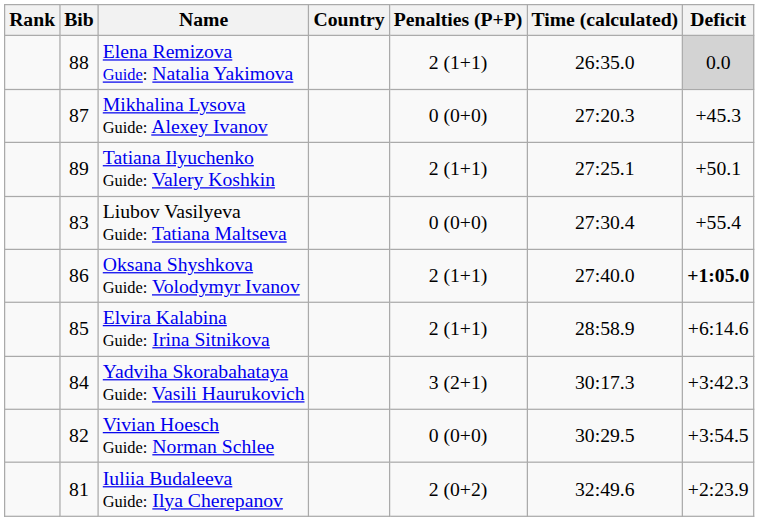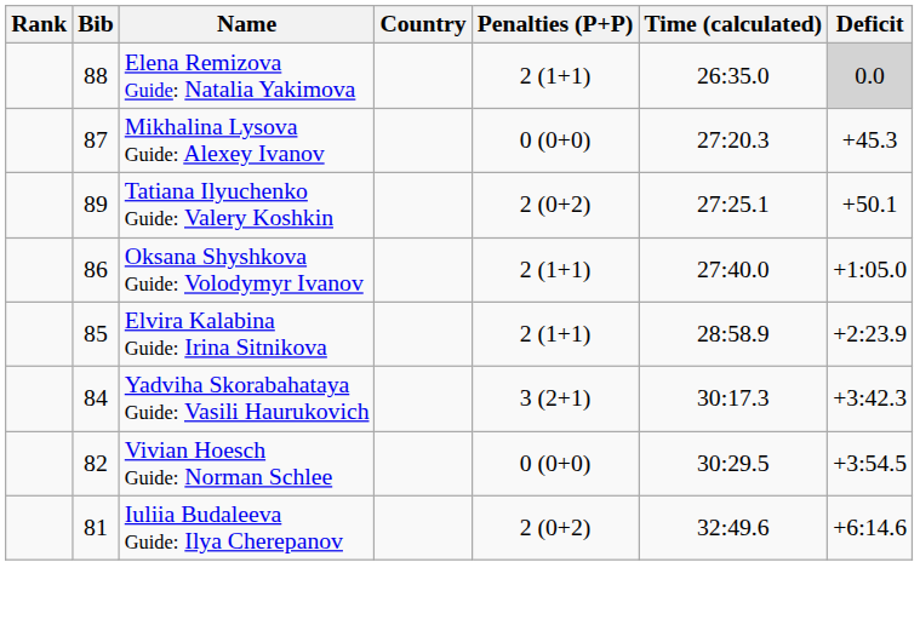 <table class="wikitable sortable" style="text-align:center">
 <tr>
 <th>Rank</th>
 <th>Bib</th>
 <th>Name</th>
 <th>Country</th>
 <th>Penalties  (P+P)</th>
 <th>Time (calculated)</th>
 <th>Deficit</th>
 </tr>
 <tr>
 <td></td>
 <td>88</td>
 <td align=left><a href='#'>Elena Remizova</a><br><small><a href='#'>Guide</a>:</small> <a href='#'>Natalia Yakimova</a></td>
 <td align=left></td>
 <td>2 (1+1)</td>
 <td>26:35.0</td>
 <td style="background: lightgrey;">0.0</td>
 </tr>
 <tr>
 <td></td>
 <td>87</td>
 <td align=left><a href='#'>Mikhalina Lysova</a><br><small>Guide:</small> <a href='#'>Alexey Ivanov</a></td>
 <td align=left></td>
 <td>0 (0+0)</td>
 <td>27:20.3</td>
 <td>+45.3</td>
 </tr>
 <tr>
 <td></td>
 <td>89</td>
 <td align=left><a href='#'>Tatiana Ilyuchenko</a><br><small>Guide:</small> <a href='#'>Valery Koshkin</a></td>
 <td align=left></td>
-<td>2 (1+1)</td>
+<td>2 (0+2)</td>
 <td>27:25.1</td>
 <td>+50.1</td>
-</tr>
-<tr>
-<td></td>
-<td>83</td>
-<td align=left>Liubov Vasilyeva<br><small>Guide:</small> <a href='#'>Tatiana Maltseva</a></td>
-<td align=left></td>
-<td>0 (0+0)</td>
-<td>27:30.4</td>
-<td>+55.4</td>
 </tr>
 <tr>
 <td></td>
 <td>86</td>
 <td align=left><a href='#'>Oksana Shyshkova</a><br><small>Guide:</small> <a href='#'>Volodymyr Ivanov</a></td>
 <td align=left></td>
 <td>2 (1+1)</td>
 <td>27:40.0</td>
-<td><strong>+1:05.0</strong></td>
+<td>+1:05.0</td>
 </tr>
 <tr>
 <td></td>
 <td>85</td>
 <td align=left><a href='#'>Elvira Kalabina</a><br><small>Guide:</small> <a href='#'>Irina Sitnikova</a></td>
 <td align=left></td>
 <td>2 (1+1)</td>
 <td>28:58.9</td>
-<td>+6:14.6</td>
+<td>+2:23.9</td>
 </tr>
 <tr>
 <td></td>
 <td>84</td>
 <td align=left><a href='#'>Yadviha Skorabahataya</a><br><small>Guide:</small> <a href='#'>Vasili Haurukovich</a></td>
 <td align=left></td>
 <td>3 (2+1)</td>
 <td>30:17.3</td>
 <td>+3:42.3</td>
 </tr>
 <tr>
 <td></td>
 <td>82</td>
 <td align=left><a href='#'>Vivian Hoesch</a><br><small>Guide:</small> <a href='#'>Norman Schlee</a></td>
 <td align=left></td>
 <td>0 (0+0)</td>
 <td>30:29.5</td>
 <td>+3:54.5</td>
 </tr>
 <tr>
 <td></td>
 <td>81</td>
 <td align=left><a href='#'>Iuliia Budaleeva</a><br><small>Guide:</small> <a href='#'>Ilya Cherepanov</a></td>
 <td align=left></td>
 <td>2 (0+2)</td>
 <td>32:49.6</td>
-<td>+2:23.9</td>
+<td>+6:14.6</td>
 </tr>
 </table>
